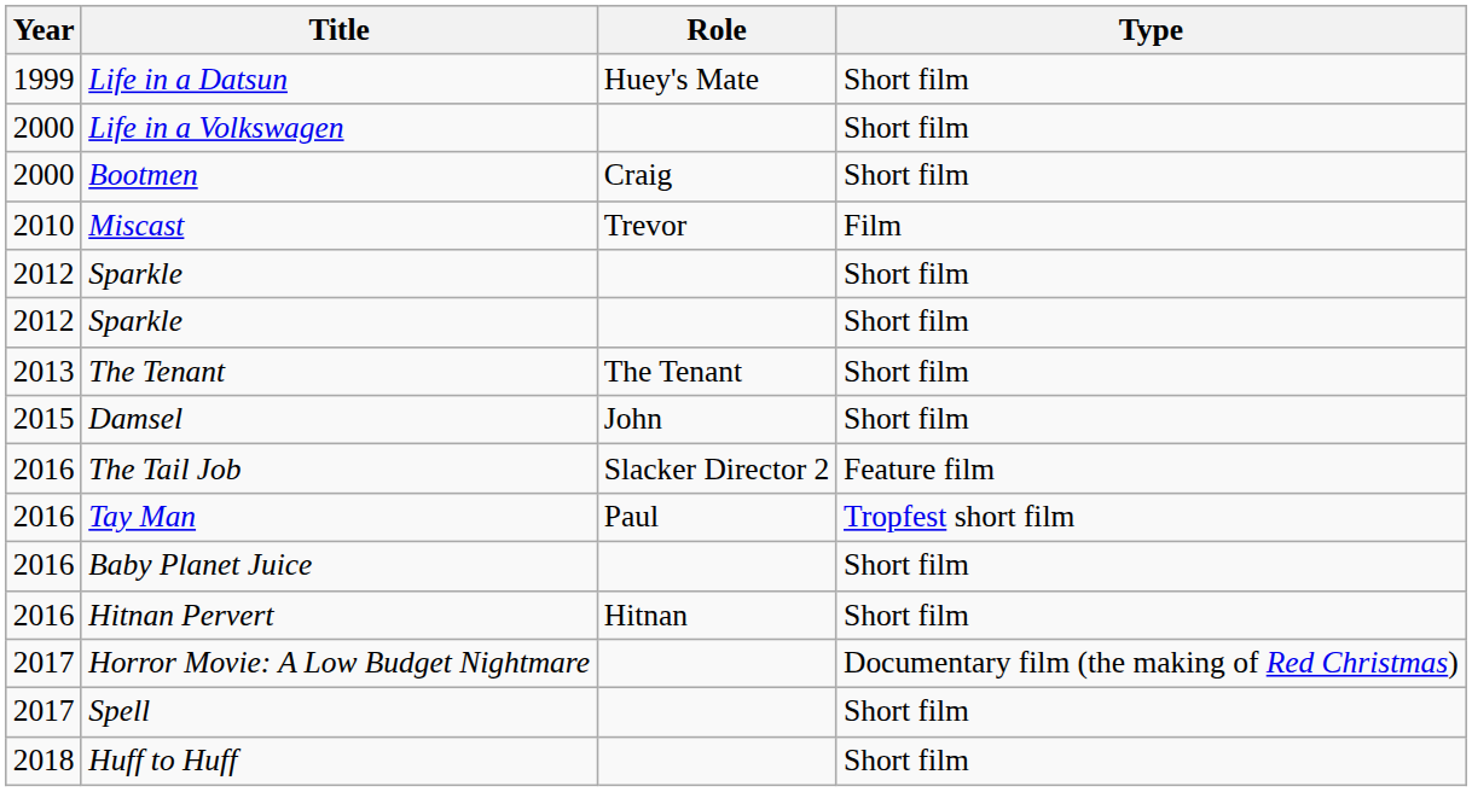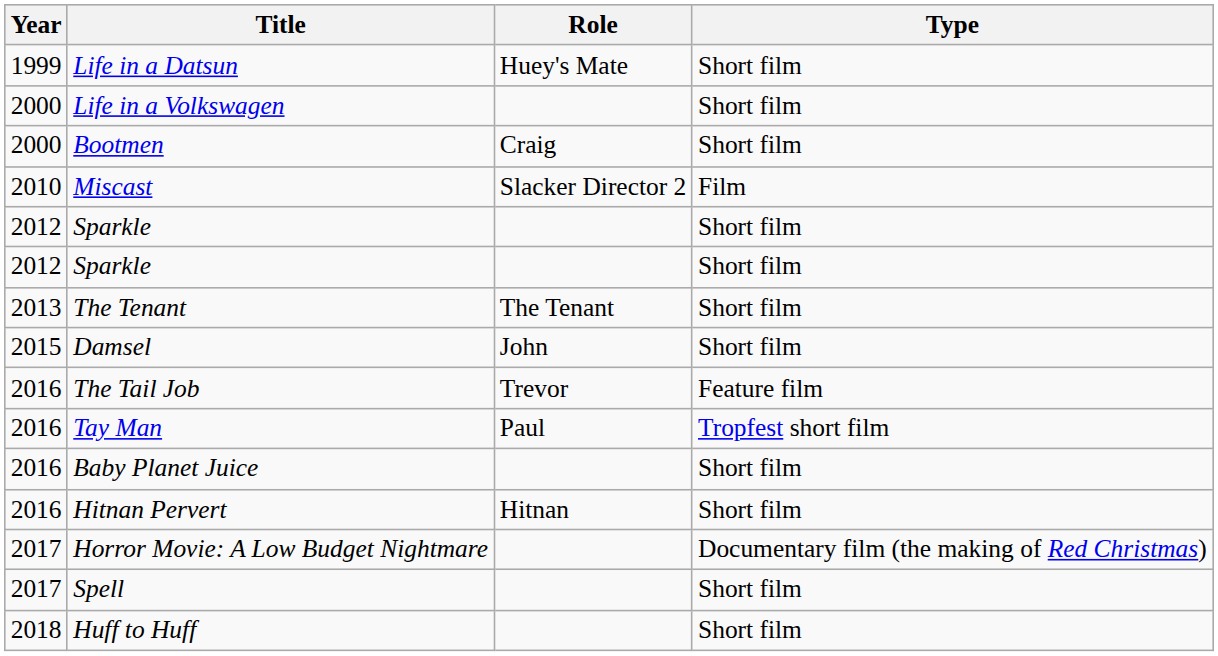 <table class="wikitable">
 <tr>
 <th>Year</th>
 <th>Title</th>
 <th>Role</th>
 <th>Type</th>
 </tr>
 <tr>
 <td>1999</td>
 <td><em><a href='#'>Life in a Datsun</a></em></td>
 <td>Huey's Mate</td>
 <td>Short film</td>
 </tr>
 <tr>
 <td>2000</td>
 <td><em><a href='#'>Life in a Volkswagen</a></em></td>
 <td></td>
 <td>Short film</td>
 </tr>
 <tr>
 <td>2000</td>
 <td><em><a href='#'>Bootmen</a></em></td>
 <td>Craig</td>
 <td>Short film</td>
 </tr>
 <tr>
 <td>2010</td>
 <td><em><a href='#'>Miscast</a></em></td>
-<td>Trevor</td>
+<td>Slacker Director 2</td>
 <td>Film</td>
 </tr>
 <tr>
 <td>2012</td>
 <td><em>Sparkle</em></td>
 <td></td>
 <td>Short film</td>
 </tr>
 <tr>
 <td>2012</td>
 <td><em>Sparkle</em></td>
 <td></td>
 <td>Short film</td>
 </tr>
 <tr>
 <td>2013</td>
 <td><em>The Tenant</em></td>
 <td>The Tenant</td>
 <td>Short film</td>
 </tr>
 <tr>
 <td>2015</td>
 <td><em>Damsel</em></td>
 <td>John</td>
 <td>Short film</td>
 </tr>
 <tr>
 <td>2016</td>
 <td><em>The Tail Job</em></td>
-<td>Slacker Director 2</td>
+<td>Trevor</td>
 <td>Feature film</td>
 </tr>
 <tr>
 <td>2016</td>
 <td><em><a href='#'>Tay Man</a></em></td>
 <td>Paul</td>
 <td><a href='#'>Tropfest</a> short film</td>
 </tr>
 <tr>
 <td>2016</td>
 <td><em>Baby Planet Juice</em></td>
 <td></td>
 <td>Short film</td>
 </tr>
 <tr>
 <td>2016</td>
 <td><em>Hitnan Pervert</em></td>
 <td>Hitnan</td>
 <td>Short film</td>
 </tr>
 <tr>
 <td>2017</td>
 <td><em>Horror Movie: A Low Budget Nightmare</em></td>
 <td></td>
 <td>Documentary film (the making of <em><a href='#'>Red Christmas</a></em>)</td>
 </tr>
 <tr>
 <td>2017</td>
 <td><em>Spell</em></td>
 <td></td>
 <td>Short film</td>
 </tr>
 <tr>
 <td>2018</td>
 <td><em>Huff to Huff</em></td>
 <td></td>
 <td>Short film</td>
 </tr>
 </table>
